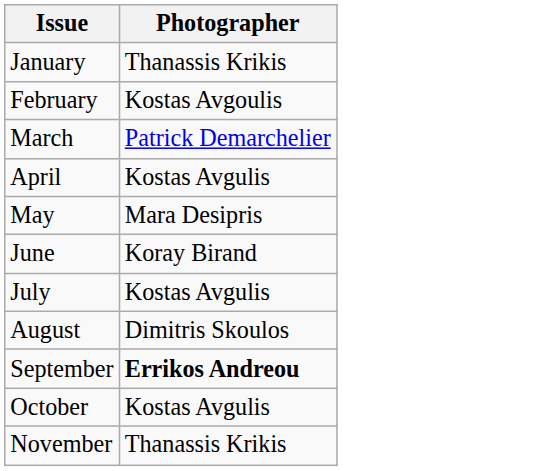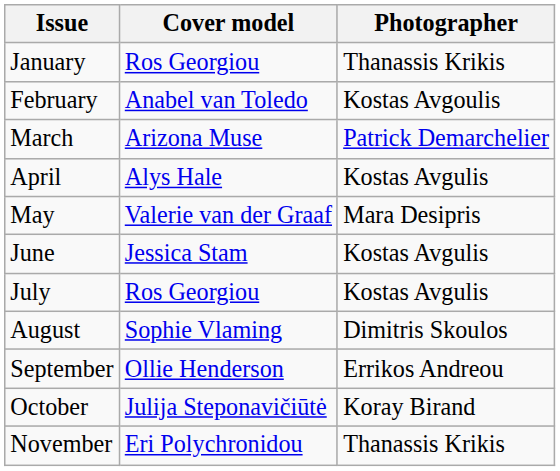 <table class="sortable wikitable">
 <tr>
 <th>Issue</th>
+<th>Cover model</th>
 <th>Photographer</th>
 </tr>
 <tr>
 <td>January</td>
+<td><a href='#'>Ros Georgiou</a></td>
 <td>Thanassis Krikis</td>
 </tr>
 <tr>
 <td>February</td>
+<td><a href='#'>Anabel van Toledo</a></td>
 <td>Kostas Avgoulis</td>
 </tr>
 <tr>
 <td>March</td>
+<td><a href='#'>Arizona Muse</a></td>
 <td><a href='#'>Patrick Demarchelier</a></td>
 </tr>
 <tr>
 <td>April</td>
+<td><a href='#'>Alys Hale</a></td>
 <td>Kostas Avgulis</td>
 </tr>
 <tr>
 <td>May</td>
+<td><a href='#'>Valerie van der Graaf</a></td>
 <td>Mara Desipris</td>
 </tr>
 <tr>
 <td>June</td>
-<td>Koray Birand</td>
+<td><a href='#'>Jessica Stam</a></td>
+<td>Kostas Avgulis</td>
 </tr>
 <tr>
 <td>July</td>
+<td><a href='#'>Ros Georgiou</a></td>
 <td>Kostas Avgulis</td>
 </tr>
 <tr>
 <td>August</td>
+<td><a href='#'>Sophie Vlaming</a></td>
 <td>Dimitris Skoulos</td>
 </tr>
 <tr>
 <td>September</td>
-<td><strong>Errikos Andreou</strong></td>
+<td><a href='#'>Ollie Henderson</a></td>
+<td>Errikos Andreou</td>
 </tr>
 <tr>
 <td>October</td>
-<td>Kostas Avgulis</td>
+<td><a href='#'>Julija Steponavičiūtė</a></td>
+<td>Koray Birand</td>
 </tr>
 <tr>
 <td>November</td>
+<td><a href='#'>Eri Polychronidou</a></td>
 <td>Thanassis Krikis</td>
 </tr>
 </table>
